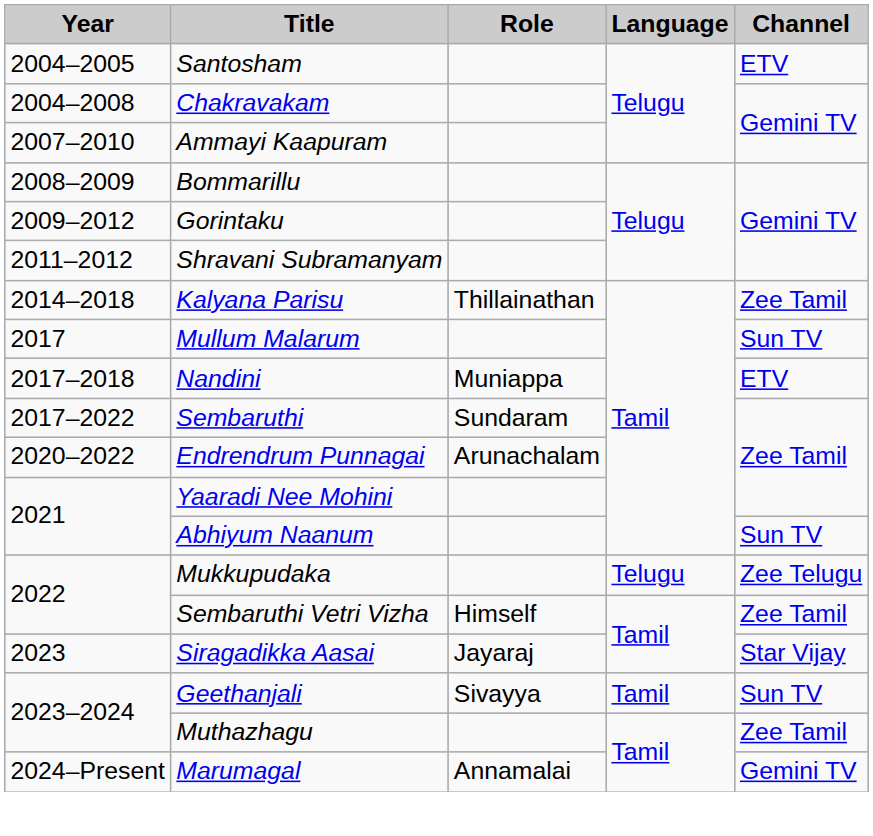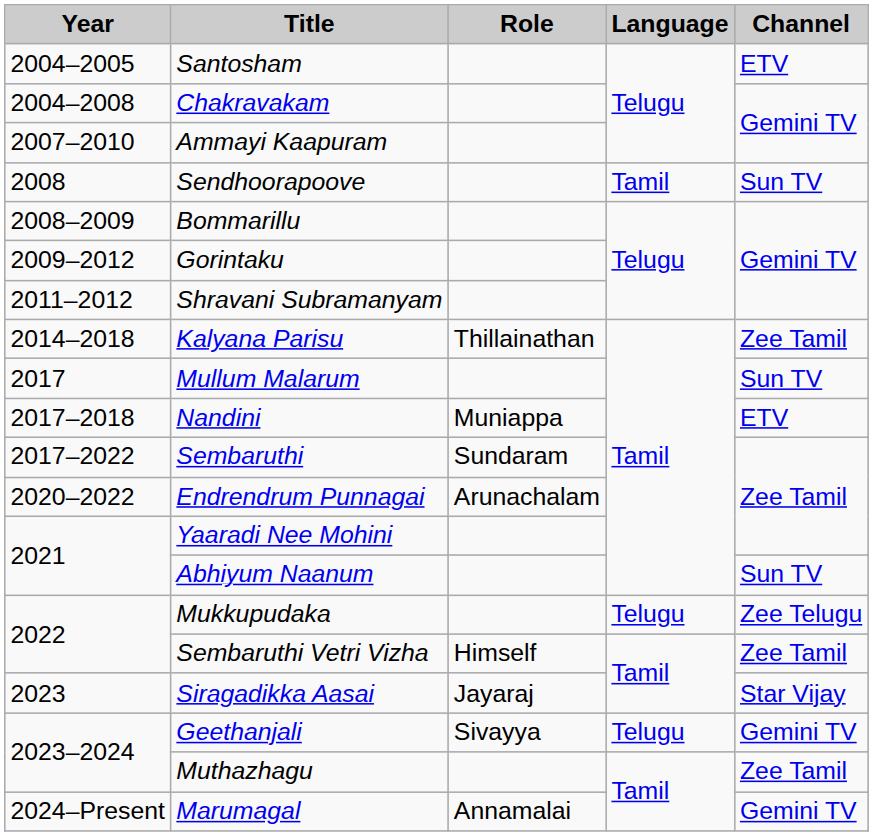 <table class="wikitable">
 <tr>
 <th style="background:#ccc;">Year</th>
 <th style="background:#ccc;">Title</th>
 <th style="background:#ccc;">Role</th>
 <th style="background:#ccc;">Language</th>
 <th style="background:#ccc;">Channel</th>
 </tr>
 <tr>
 <td>2004–2005</td>
 <td><em>Santosham</em></td>
 <td></td>
 <td rowspan=3><a href='#'>Telugu</a></td>
 <td><a href='#'>ETV</a></td>
 </tr>
 <tr>
 <td>2004–2008</td>
 <td><em><a href='#'>Chakravakam</a></em></td>
 <td></td>
 <td rowspan=2><a href='#'>Gemini TV</a></td>
 </tr>
 <tr>
 <td>2007–2010</td>
 <td><em>Ammayi Kaapuram</em></td>
 <td></td>
+</tr>
+<tr>
+<td>2008</td>
+<td><em>Sendhoorapoove</em></td>
+<td></td>
+<td><a href='#'>Tamil</a></td>
+<td><a href='#'>Sun TV</a></td>
 </tr>
 <tr>
 <td>2008–2009</td>
 <td><em>Bommarillu</em></td>
 <td></td>
 <td rowspan=3><a href='#'>Telugu</a></td>
 <td rowspan=3><a href='#'>Gemini TV</a></td>
 </tr>
 <tr>
 <td>2009–2012</td>
 <td><em>Gorintaku</em></td>
 <td></td>
 </tr>
 <tr>
 <td>2011–2012</td>
 <td><em>Shravani Subramanyam</em></td>
 <td></td>
 </tr>
 <tr>
 <td>2014–2018</td>
 <td><em><a href='#'>Kalyana Parisu</a></em></td>
 <td>Thillainathan</td>
 <td rowspan=7><a href='#'>Tamil</a></td>
 <td><a href='#'>Zee Tamil</a></td>
 </tr>
 <tr>
 <td>2017</td>
 <td><em><a href='#'>Mullum Malarum</a></em></td>
 <td></td>
 <td><a href='#'>Sun TV</a></td>
 </tr>
 <tr>
 <td>2017–2018</td>
 <td><em><a href='#'>Nandini</a></em></td>
 <td>Muniappa</td>
 <td><a href='#'>ETV</a></td>
 </tr>
 <tr>
 <td>2017–2022</td>
 <td><em><a href='#'>Sembaruthi</a></em></td>
 <td>Sundaram</td>
 <td rowspan=3><a href='#'>Zee Tamil</a></td>
 </tr>
 <tr>
 <td>2020–2022</td>
 <td><em><a href='#'>Endrendrum Punnagai</a></em></td>
 <td>Arunachalam</td>
 </tr>
 <tr>
 <td rowspan=2>2021</td>
 <td><em><a href='#'>Yaaradi Nee Mohini</a></em></td>
 <td></td>
 </tr>
 <tr>
 <td><em><a href='#'>Abhiyum Naanum</a></em></td>
 <td></td>
 <td><a href='#'>Sun TV</a></td>
 </tr>
 <tr>
 <td rowspan=2>2022</td>
 <td><em>Mukkupudaka</em></td>
 <td></td>
 <td><a href='#'>Telugu</a></td>
 <td><a href='#'>Zee Telugu</a></td>
 </tr>
 <tr>
 <td><em>Sembaruthi Vetri Vizha</em></td>
 <td>Himself</td>
 <td rowspan=2><a href='#'>Tamil</a></td>
 <td><a href='#'>Zee Tamil</a></td>
 </tr>
 <tr>
 <td>2023</td>
 <td><em><a href='#'>Siragadikka Aasai</a></em></td>
 <td>Jayaraj</td>
 <td><a href='#'>Star Vijay</a></td>
 </tr>
 <tr>
 <td rowspan=2>2023–2024</td>
 <td><em><a href='#'>Geethanjali</a></em></td>
 <td>Sivayya</td>
-<td><a href='#'>Tamil</a></td>
-<td><a href='#'>Sun TV</a></td>
+<td><a href='#'>Telugu</a></td>
+<td><a href='#'>Gemini TV</a></td>
 </tr>
 <tr>
 <td><em>Muthazhagu</em></td>
 <td></td>
 <td rowspan=2><a href='#'>Tamil</a></td>
 <td><a href='#'>Zee Tamil</a></td>
 </tr>
 <tr>
 <td>2024–Present</td>
 <td><em><a href='#'>Marumagal</a></em></td>
 <td>Annamalai</td>
 <td><a href='#'>Gemini TV</a></td>
 </tr>
 </table>
